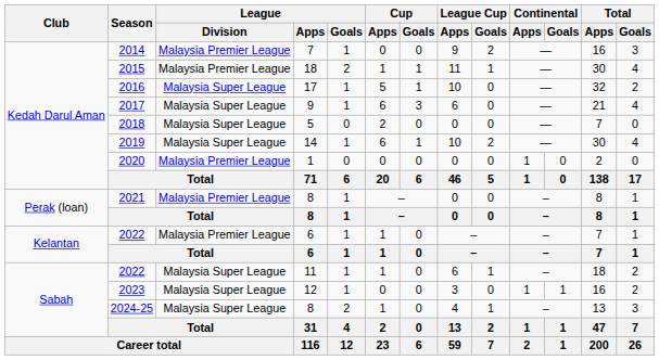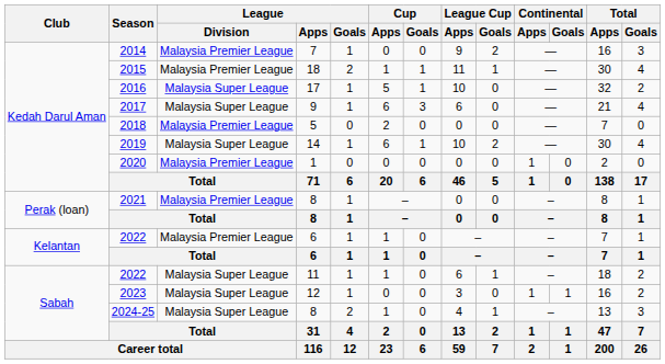 <table class=wikitable style="text-align: center">
 <tr>
 <th rowspan=2>Club</th>
 <th rowspan=2>Season</th>
 <th colspan=3>League</th>
 <th colspan=2>Cup</th>
 <th colspan=2>League Cup</th>
 <th colspan=2>Continental</th>
 <th colspan=2>Total</th>
 </tr>
 <tr>
 <th>Division</th>
 <th>Apps</th>
 <th>Goals</th>
 <th>Apps</th>
 <th>Goals</th>
 <th>Apps</th>
 <th>Goals</th>
 <th>Apps</th>
 <th>Goals</th>
 <th>Apps</th>
 <th>Goals</th>
 </tr>
 <tr>
 <td rowspan="8"><a href='#'>Kedah Darul Aman</a></td>
 <td><a href='#'>2014</a></td>
 <td><a href='#'>Malaysia Premier League</a></td>
 <td>7</td>
 <td>1</td>
 <td>0</td>
 <td>0</td>
 <td>9</td>
 <td>2</td>
 <td colspan="2">—</td>
 <td>16</td>
 <td>3</td>
 </tr>
 <tr>
 <td><a href='#'>2015</a></td>
 <td>Malaysia Premier League</td>
 <td>18</td>
 <td>2</td>
 <td>1</td>
 <td>1</td>
 <td>11</td>
 <td>1</td>
 <td colspan="2">—</td>
 <td>30</td>
 <td>4</td>
 </tr>
 <tr>
 <td><a href='#'>2016</a></td>
 <td><a href='#'>Malaysia Super League</a></td>
 <td>17</td>
 <td>1</td>
 <td>5</td>
 <td>1</td>
 <td>10</td>
 <td>0</td>
 <td colspan="2">—</td>
 <td>32</td>
 <td>2</td>
 </tr>
 <tr>
 <td><a href='#'>2017</a></td>
 <td>Malaysia Super League</td>
 <td>9</td>
 <td>1</td>
 <td>6</td>
 <td>3</td>
 <td>6</td>
 <td>0</td>
 <td colspan="2">—</td>
 <td>21</td>
 <td>4</td>
 </tr>
 <tr>
 <td><a href='#'>2018</a></td>
-<td>Malaysia Super League</td>
+<td><a href='#'>Malaysia Premier League</a></td>
 <td>5</td>
 <td>0</td>
 <td>2</td>
 <td>0</td>
 <td>0</td>
 <td>0</td>
 <td colspan="2">—</td>
 <td>7</td>
 <td>0</td>
 </tr>
 <tr>
 <td><a href='#'>2019</a></td>
 <td>Malaysia Super League</td>
 <td>14</td>
 <td>1</td>
 <td>6</td>
 <td>1</td>
 <td>10</td>
 <td>2</td>
 <td colspan="2">—</td>
 <td>30</td>
 <td>4</td>
 </tr>
 <tr>
 <td><a href='#'>2020</a></td>
 <td><a href='#'>Malaysia Premier League</a></td>
 <td>1</td>
 <td>0</td>
 <td>0</td>
 <td>0</td>
 <td>0</td>
 <td>0</td>
 <td>1</td>
 <td>0</td>
 <td>2</td>
 <td>0</td>
 </tr>
 <tr>
 <th colspan=2>Total</th>
 <th>71</th>
 <th>6</th>
 <th>20</th>
 <th>6</th>
 <th>46</th>
 <th>5</th>
 <th>1</th>
 <th>0</th>
 <th>138</th>
 <th>17</th>
 </tr>
 <tr>
 <td rowspan="2"><a href='#'>Perak</a> (loan)</td>
 <td><a href='#'>2021</a></td>
 <td><a href='#'>Malaysia Premier League</a></td>
 <td>8</td>
 <td>1</td>
 <td colspan="2">–</td>
 <td>0</td>
 <td>0</td>
 <td colspan="2">–</td>
 <td>8</td>
 <td>1</td>
 </tr>
 <tr>
 <th colspan=2>Total</th>
 <th>8</th>
 <th>1</th>
 <th colspan="2">–</th>
 <th>0</th>
 <th>0</th>
 <th colspan="2">–</th>
 <th>8</th>
 <th>1</th>
 </tr>
 <tr>
 <td rowspan="2"><a href='#'>Kelantan</a></td>
 <td><a href='#'>2022</a></td>
 <td>Malaysia Premier League</td>
 <td>6</td>
 <td>1</td>
 <td>1</td>
 <td>0</td>
 <td colspan="2">–</td>
 <td colspan="2">–</td>
 <td>7</td>
 <td>1</td>
 </tr>
 <tr>
 <th colspan=2>Total</th>
 <th>6</th>
 <th>1</th>
 <th>1</th>
 <th>0</th>
 <th colspan="2">–</th>
 <th colspan="2">–</th>
 <th>7</th>
 <th>1</th>
 </tr>
 <tr>
 <td rowspan="4"><a href='#'>Sabah</a></td>
 <td><a href='#'>2022</a></td>
 <td>Malaysia Super League</td>
 <td>11</td>
 <td>1</td>
 <td>1</td>
 <td>0</td>
 <td>6</td>
 <td>1</td>
 <td colspan="2">–</td>
 <td>18</td>
 <td>2</td>
 </tr>
 <tr>
 <td><a href='#'>2023</a></td>
 <td>Malaysia Super League</td>
 <td>12</td>
 <td>1</td>
 <td>0</td>
 <td>0</td>
 <td>3</td>
 <td 1>0</td>
 <td>1</td>
 <td>1</td>
 <td>16</td>
 <td>2</td>
 </tr>
 <tr>
 <td><a href='#'>2024-25</a></td>
 <td>Malaysia Super League</td>
 <td>8</td>
 <td>2</td>
 <td>1</td>
 <td>0</td>
 <td>4</td>
 <td>1</td>
 <td colspan="2">–</td>
 <td>13</td>
 <td>3</td>
 </tr>
 <tr>
 <th colspan=2>Total</th>
 <th>31</th>
 <th>4</th>
 <th>2</th>
 <th>0</th>
 <th>13</th>
 <th>2</th>
 <th>1</th>
 <th>1</th>
 <th>47</th>
 <th>7</th>
 </tr>
 <tr>
 <th colspan=3>Career total</th>
 <th>116</th>
 <th>12</th>
 <th>23</th>
 <th>6</th>
 <th>59</th>
 <th>7</th>
 <th>2</th>
 <th>1</th>
 <th>200</th>
 <th>26</th>
 </tr>
 </table>
